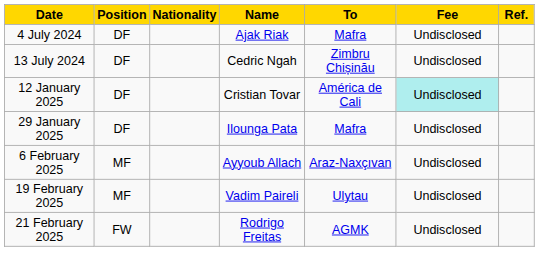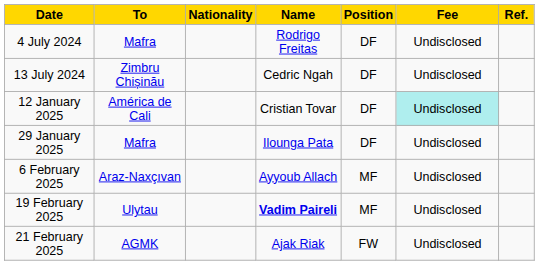 <table class="wikitable"  style="text-align:center; font-size:90%; ">
 <tr>
 <th style="background:gold; color:black; width:200px;">Date</th>
-<th style="background:gold; color:black; width:50px;">Position</th>
+<th style="background:gold; color:black; width:200px;">To</th>
 <th style="background:gold; color:black; width:50px;">Nationality</th>
 <th style="background:gold; color:black; width:200px;">Name</th>
-<th style="background:gold; color:black; width:200px;">To</th>
+<th style="background:gold; color:black; width:50px;">Position</th>
 <th style="background:gold; color:black; width:200px;">Fee</th>
 <th style="background:gold; color:black; width:50px;">Ref.</th>
 </tr>
 <tr>
 <td>4 July 2024</td>
+<td><a href='#'>Mafra</a></td>
+<td></td>
+<td><a href='#'>Rodrigo Freitas</a></td>
 <td>DF</td>
-<td></td>
-<td><a href='#'>Ajak Riak</a></td>
-<td><a href='#'>Mafra</a></td>
 <td>Undisclosed</td>
 <td></td>
 </tr>
 <tr>
 <td>13 July 2024</td>
-<td>DF</td>
+<td><a href='#'>Zimbru Chișinău</a></td>
 <td></td>
 <td>Cedric Ngah</td>
-<td><a href='#'>Zimbru Chișinău</a></td>
+<td>DF</td>
 <td>Undisclosed</td>
 <td></td>
 </tr>
 <tr>
 <td>12 January 2025</td>
-<td>DF</td>
+<td><a href='#'>América de Cali</a></td>
 <td></td>
 <td>Cristian Tovar</td>
-<td><a href='#'>América de Cali</a></td>
+<td>DF</td>
 <td style="background: paleturquoise;">Undisclosed</td>
 <td></td>
 </tr>
 <tr>
 <td>29 January 2025</td>
-<td>DF</td>
+<td><a href='#'>Mafra</a></td>
 <td></td>
 <td><a href='#'>Ilounga Pata</a></td>
-<td><a href='#'>Mafra</a></td>
+<td>DF</td>
 <td>Undisclosed</td>
 <td></td>
 </tr>
 <tr>
 <td>6 February 2025</td>
-<td>MF</td>
+<td><a href='#'>Araz-Naxçıvan</a></td>
 <td></td>
 <td><a href='#'>Ayyoub Allach</a></td>
-<td><a href='#'>Araz-Naxçıvan</a></td>
+<td>MF</td>
 <td>Undisclosed</td>
 <td></td>
 </tr>
 <tr>
 <td>19 February 2025</td>
+<td><a href='#'>Ulytau</a></td>
+<td></td>
+<td><strong><a href='#'>Vadim Paireli</a></strong></td>
 <td>MF</td>
-<td></td>
-<td><a href='#'>Vadim Paireli</a></td>
-<td><a href='#'>Ulytau</a></td>
 <td>Undisclosed</td>
 <td></td>
 </tr>
 <tr>
 <td>21 February 2025</td>
+<td><a href='#'>AGMK</a></td>
+<td></td>
+<td><a href='#'>Ajak Riak</a></td>
 <td>FW</td>
-<td></td>
-<td><a href='#'>Rodrigo Freitas</a></td>
-<td><a href='#'>AGMK</a></td>
 <td>Undisclosed</td>
 <td></td>
 </tr>
 </table>
